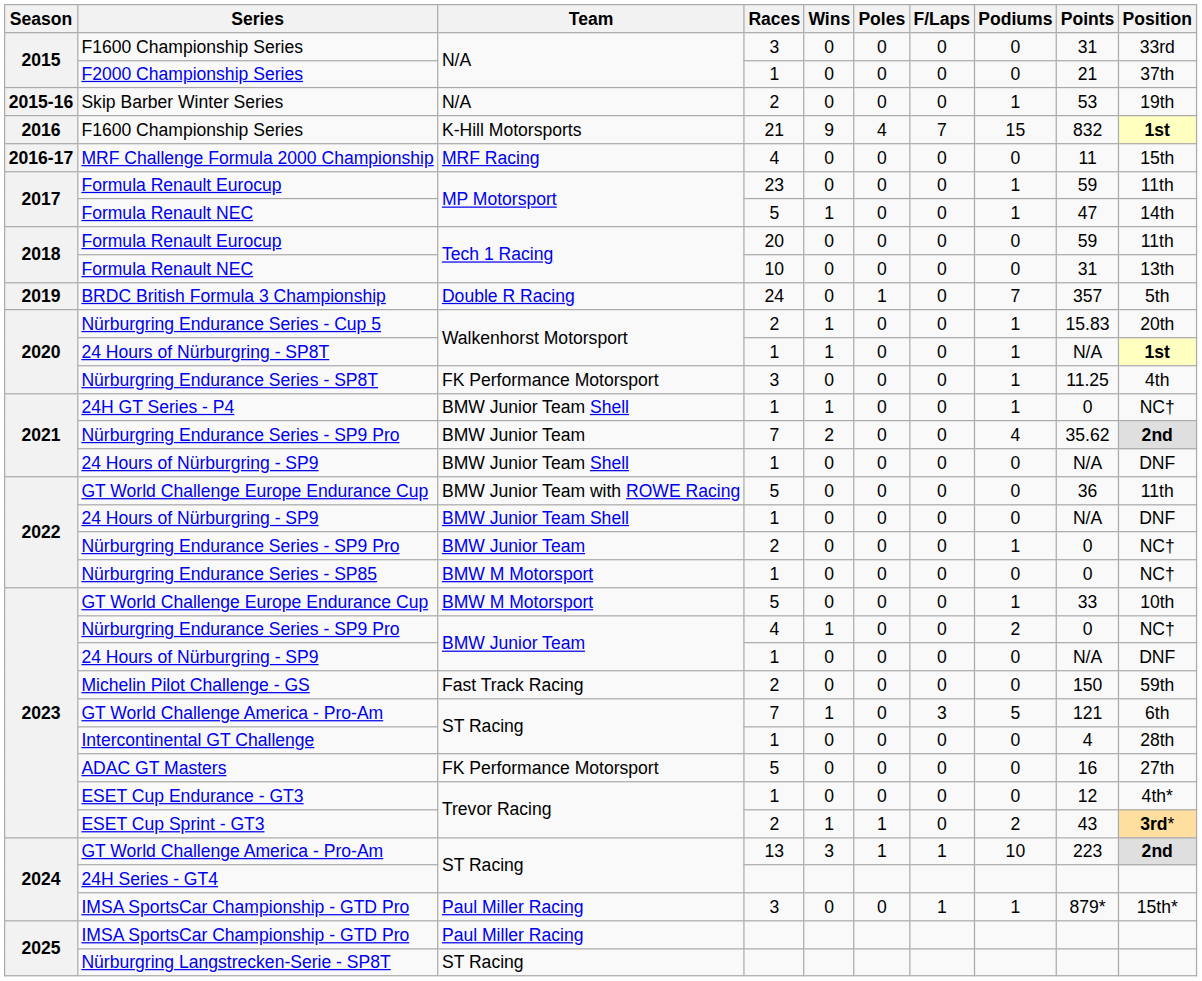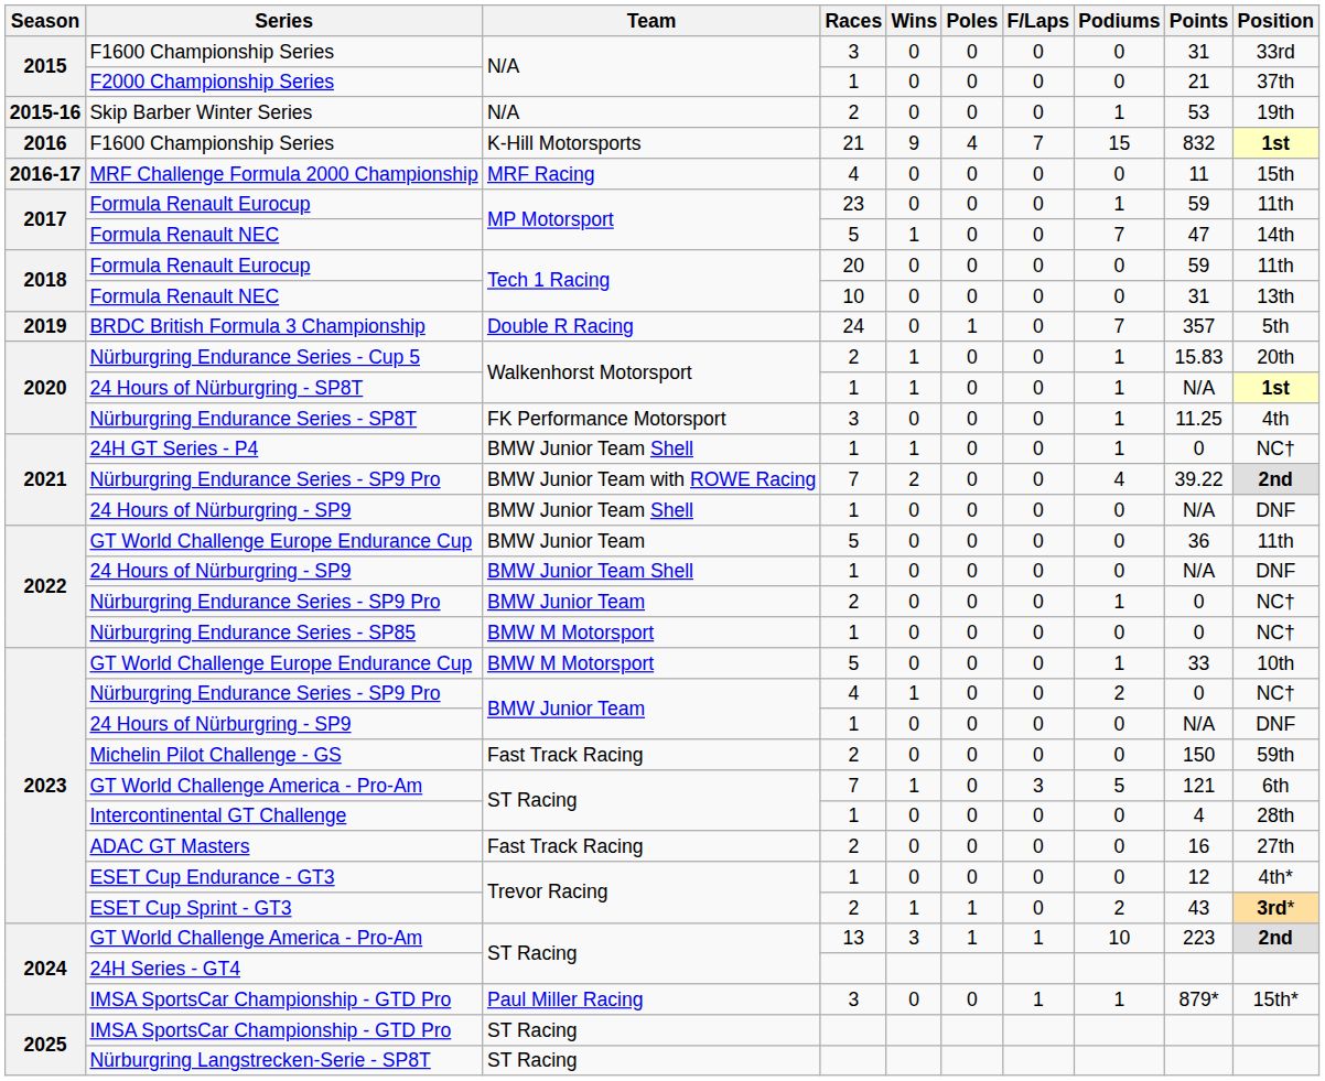 <table class="wikitable" style="font-size: 90%; text-align:center">
 <tr>
 <th>Season</th>
 <th>Series</th>
 <th>Team</th>
 <th>Races</th>
 <th>Wins</th>
 <th>Poles</th>
 <th>F/Laps</th>
 <th>Podiums</th>
 <th>Points</th>
 <th>Position</th>
 </tr>
 <tr>
 <th rowspan="2">2015</th>
 <td align=left>F1600 Championship Series</td>
 <td rowspan="2" align=left>N/A</td>
 <td>3</td>
 <td>0</td>
 <td>0</td>
 <td>0</td>
 <td>0</td>
 <td>31</td>
 <td>33rd</td>
 </tr>
 <tr>
 <td align=left><a href='#'>F2000 Championship Series</a></td>
 <td>1</td>
 <td>0</td>
 <td>0</td>
 <td>0</td>
 <td>0</td>
 <td>21</td>
 <td>37th</td>
 </tr>
 <tr>
 <th>2015-16</th>
 <td align=left>Skip Barber Winter Series</td>
 <td align=left>N/A</td>
 <td>2</td>
 <td>0</td>
 <td>0</td>
 <td>0</td>
 <td>1</td>
 <td>53</td>
 <td>19th</td>
 </tr>
 <tr>
 <th>2016</th>
 <td align=left>F1600 Championship Series</td>
 <td align=left>K-Hill Motorsports</td>
 <td>21</td>
 <td>9</td>
 <td>4</td>
 <td>7</td>
 <td>15</td>
 <td>832</td>
 <td style="background:#FFFFBF;"><strong>1st</strong></td>
 </tr>
 <tr>
 <th>2016-17</th>
 <td align=left><a href='#'>MRF Challenge Formula 2000 Championship</a></td>
 <td align=left><a href='#'>MRF Racing</a></td>
 <td>4</td>
 <td>0</td>
 <td>0</td>
 <td>0</td>
 <td>0</td>
 <td>11</td>
 <td>15th</td>
 </tr>
 <tr>
 <th rowspan="2">2017</th>
 <td align=left><a href='#'>Formula Renault Eurocup</a></td>
 <td rowspan="2" align=left><a href='#'>MP Motorsport</a></td>
 <td>23</td>
 <td>0</td>
 <td>0</td>
 <td>0</td>
 <td>1</td>
 <td>59</td>
 <td>11th</td>
 </tr>
 <tr>
 <td align=left><a href='#'>Formula Renault NEC</a></td>
 <td>5</td>
 <td>1</td>
 <td>0</td>
 <td>0</td>
-<td>1</td>
+<td>7</td>
 <td>47</td>
 <td>14th</td>
 </tr>
 <tr>
 <th rowspan="2">2018</th>
 <td align=left><a href='#'>Formula Renault Eurocup</a></td>
 <td rowspan="2" align=left><a href='#'>Tech 1 Racing</a></td>
 <td>20</td>
 <td>0</td>
 <td>0</td>
 <td>0</td>
 <td>0</td>
 <td>59</td>
 <td>11th</td>
 </tr>
 <tr>
 <td align=left><a href='#'>Formula Renault NEC</a></td>
 <td>10</td>
 <td>0</td>
 <td>0</td>
 <td>0</td>
 <td>0</td>
 <td>31</td>
 <td>13th</td>
 </tr>
 <tr>
 <th>2019</th>
 <td align=left><a href='#'>BRDC British Formula 3 Championship</a></td>
 <td align=left><a href='#'>Double R Racing</a></td>
 <td>24</td>
 <td>0</td>
 <td>1</td>
 <td>0</td>
 <td>7</td>
 <td>357</td>
 <td>5th</td>
 </tr>
 <tr>
 <th rowspan="3">2020</th>
 <td align=left><a href='#'>Nürburgring Endurance Series - Cup 5</a></td>
 <td rowspan="2" align=left>Walkenhorst Motorsport</td>
 <td>2</td>
 <td>1</td>
 <td>0</td>
 <td>0</td>
 <td>1</td>
 <td>15.83</td>
 <td>20th</td>
 </tr>
 <tr>
 <td align=left><a href='#'>24 Hours of Nürburgring - SP8T</a></td>
 <td>1</td>
 <td>1</td>
 <td>0</td>
 <td>0</td>
 <td>1</td>
 <td>N/A</td>
 <td style="background:#FFFFBF;"><strong>1st</strong></td>
 </tr>
 <tr>
 <td align=left><a href='#'>Nürburgring Endurance Series - SP8T</a></td>
 <td align=left>FK Performance Motorsport</td>
 <td>3</td>
 <td>0</td>
 <td>0</td>
 <td>0</td>
 <td>1</td>
 <td>11.25</td>
 <td>4th</td>
 </tr>
 <tr>
 <th rowspan="3">2021</th>
 <td align=left><a href='#'>24H GT Series - P4</a></td>
 <td align=left>BMW Junior Team <a href='#'>Shell</a></td>
 <td>1</td>
 <td>1</td>
 <td>0</td>
 <td>0</td>
 <td>1</td>
 <td>0</td>
 <td>NC†</td>
 </tr>
 <tr>
 <td align=left><a href='#'>Nürburgring Endurance Series - SP9 Pro</a></td>
-<td align="left">BMW Junior Team</td>
+<td align=left>BMW Junior Team with <a href='#'>ROWE Racing</a></td>
 <td>7</td>
 <td>2</td>
 <td>0</td>
 <td>0</td>
 <td>4</td>
-<td>35.62</td>
+<td>39.22</td>
 <td style="background:#DFDFDF;"><strong>2nd</strong></td>
 </tr>
 <tr>
 <td align=left><a href='#'>24 Hours of Nürburgring - SP9</a></td>
 <td align=left>BMW Junior Team <a href='#'>Shell</a></td>
 <td>1</td>
 <td>0</td>
 <td>0</td>
 <td>0</td>
 <td>0</td>
 <td>N/A</td>
 <td>DNF</td>
 </tr>
 <tr>
 <th rowspan="4">2022</th>
 <td align=left><a href='#'>GT World Challenge Europe Endurance Cup</a></td>
-<td align=left>BMW Junior Team with <a href='#'>ROWE Racing</a></td>
+<td align="left">BMW Junior Team</td>
 <td>5</td>
 <td>0</td>
 <td>0</td>
 <td>0</td>
 <td>0</td>
 <td>36</td>
 <td>11th</td>
 </tr>
 <tr>
 <td align=left><a href='#'>24 Hours of Nürburgring - SP9</a></td>
 <td align=left><a href='#'>BMW Junior Team Shell</a></td>
 <td>1</td>
 <td>0</td>
 <td>0</td>
 <td>0</td>
 <td>0</td>
 <td>N/A</td>
 <td>DNF</td>
 </tr>
 <tr>
 <td align="left"><a href='#'>Nürburgring Endurance Series - SP9 Pro</a></td>
 <td align="left"><a href='#'>BMW Junior Team</a></td>
 <td>2</td>
 <td>0</td>
 <td>0</td>
 <td>0</td>
 <td>1</td>
 <td>0</td>
 <td>NC†</td>
 </tr>
 <tr>
 <td align="left"><a href='#'>Nürburgring Endurance Series - SP85</a></td>
 <td align="left"><a href='#'>BMW M Motorsport</a></td>
 <td>1</td>
 <td>0</td>
 <td>0</td>
 <td>0</td>
 <td>0</td>
 <td>0</td>
 <td>NC†</td>
 </tr>
 <tr>
 <th rowspan="9">2023</th>
 <td align="left"><a href='#'>GT World Challenge Europe Endurance Cup</a></td>
 <td align=left><a href='#'>BMW M Motorsport</a></td>
 <td>5</td>
 <td>0</td>
 <td>0</td>
 <td>0</td>
 <td>1</td>
 <td>33</td>
 <td>10th</td>
 </tr>
 <tr>
 <td align="left"><a href='#'>Nürburgring Endurance Series - SP9 Pro</a></td>
 <td rowspan="2" align="left"><a href='#'>BMW Junior Team</a></td>
 <td>4</td>
 <td>1</td>
 <td>0</td>
 <td>0</td>
 <td>2</td>
 <td>0</td>
 <td>NC†</td>
 </tr>
 <tr>
 <td align="left"><a href='#'>24 Hours of Nürburgring - SP9</a></td>
 <td>1</td>
 <td>0</td>
 <td>0</td>
 <td>0</td>
 <td>0</td>
 <td>N/A</td>
 <td>DNF</td>
 </tr>
 <tr>
 <td align="left"><a href='#'>Michelin Pilot Challenge - GS</a></td>
 <td align="left">Fast Track Racing</td>
 <td>2</td>
 <td>0</td>
 <td>0</td>
 <td>0</td>
 <td>0</td>
 <td>150</td>
 <td>59th</td>
 </tr>
 <tr>
 <td align=left><a href='#'>GT World Challenge America - Pro-Am</a></td>
 <td rowspan="2" align="left">ST Racing</td>
 <td>7</td>
 <td>1</td>
 <td>0</td>
 <td>3</td>
 <td>5</td>
 <td>121</td>
 <td>6th</td>
 </tr>
 <tr>
 <td align=left><a href='#'>Intercontinental GT Challenge</a></td>
 <td>1</td>
 <td>0</td>
 <td>0</td>
 <td>0</td>
 <td>0</td>
 <td>4</td>
 <td>28th</td>
 </tr>
 <tr>
 <td align=left><a href='#'>ADAC GT Masters</a></td>
-<td align=left>FK Performance Motorsport</td>
-<td>5</td>
+<td align="left">Fast Track Racing</td>
+<td>2</td>
 <td>0</td>
 <td>0</td>
 <td>0</td>
 <td>0</td>
 <td>16</td>
 <td>27th</td>
 </tr>
 <tr>
 <td align="left"><a href='#'>ESET Cup Endurance - GT3</a></td>
 <td rowspan="2" align="left">Trevor Racing</td>
 <td>1</td>
 <td>0</td>
 <td>0</td>
 <td>0</td>
 <td>0</td>
 <td>12</td>
 <td>4th*</td>
 </tr>
 <tr>
 <td align="left"><a href='#'>ESET Cup Sprint - GT3</a></td>
 <td>2</td>
 <td>1</td>
 <td>1</td>
 <td>0</td>
 <td>2</td>
 <td>43</td>
 <td style="background:#FFDF9F;"><strong>3rd</strong>*</td>
 </tr>
 <tr>
 <th rowspan="3">2024</th>
 <td align=left><a href='#'>GT World Challenge America - Pro-Am</a></td>
 <td rowspan="2" align="left">ST Racing</td>
 <td>13</td>
 <td>3</td>
 <td>1</td>
 <td>1</td>
 <td>10</td>
 <td>223</td>
 <td style="background:#DFDFDF;"><strong>2nd</strong></td>
 </tr>
 <tr>
 <td align=left><a href='#'>24H Series - GT4</a></td>
 <td></td>
 <td></td>
 <td></td>
 <td></td>
 <td></td>
 <td></td>
 <td></td>
 </tr>
 <tr>
 <td align=left><a href='#'>IMSA SportsCar Championship - GTD Pro</a></td>
 <td align=left><a href='#'>Paul Miller Racing</a></td>
 <td>3</td>
 <td>0</td>
 <td>0</td>
 <td>1</td>
 <td>1</td>
 <td>879*</td>
 <td>15th*</td>
 </tr>
 <tr>
 <th rowspan="2">2025</th>
 <td align=left><a href='#'>IMSA SportsCar Championship - GTD Pro</a></td>
-<td align=left><a href='#'>Paul Miller Racing</a></td>
+<td align=left>ST Racing</td>
 <td></td>
 <td></td>
 <td></td>
 <td></td>
 <td></td>
 <td></td>
 <td></td>
 </tr>
 <tr>
 <td align=left><a href='#'>Nürburgring Langstrecken-Serie - SP8T</a></td>
 <td align=left>ST Racing</td>
 <td></td>
 <td></td>
 <td></td>
 <td></td>
 <td></td>
 <td></td>
 <td></td>
 </tr>
 </table>
